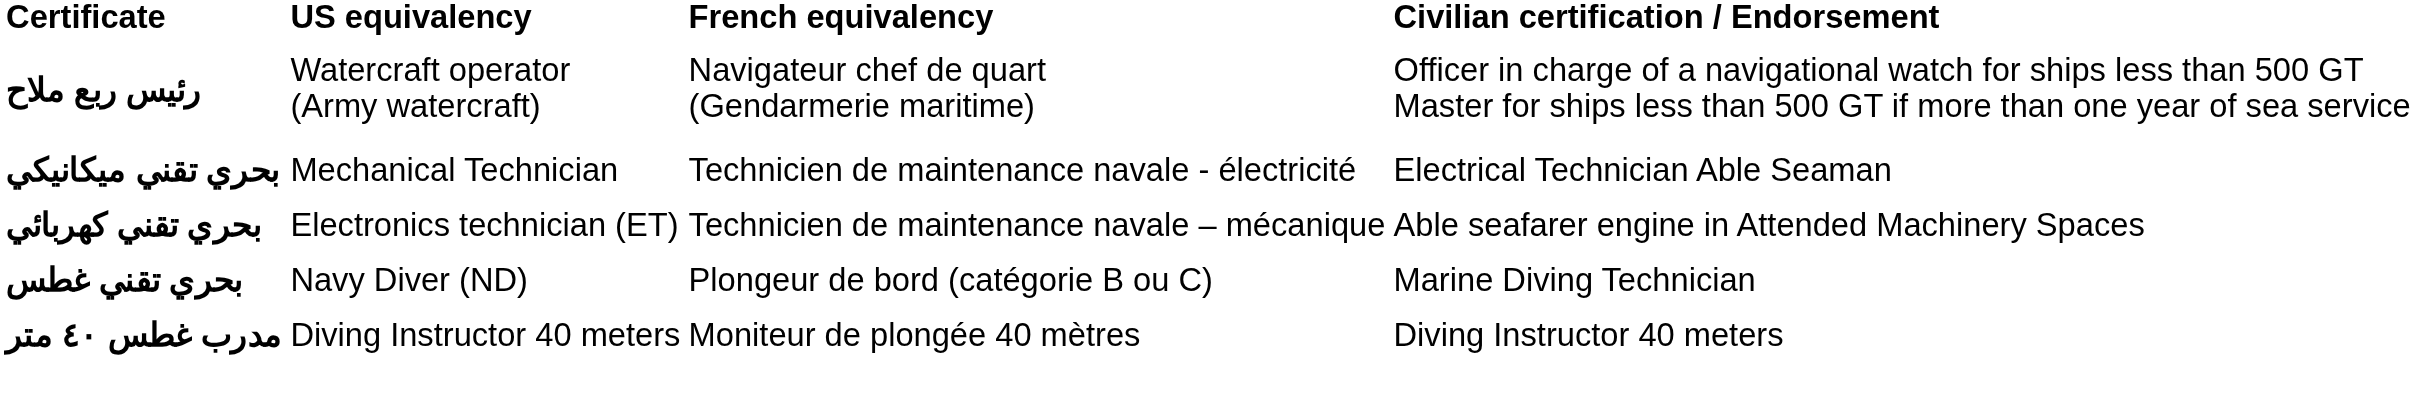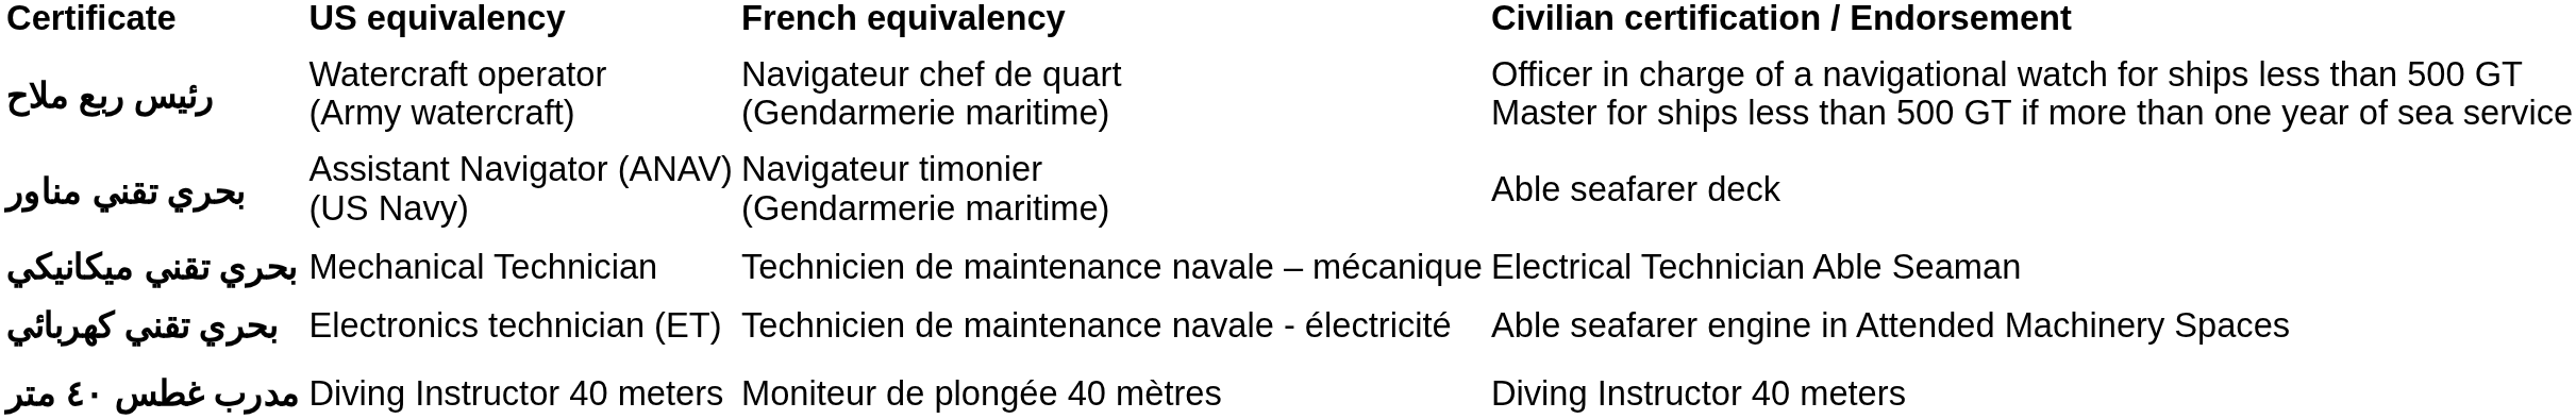 <table style="width:100;" Certificate="wikitable">
 <tr>
 <th style="text-align: left;">Certificate</th>
 <th style="text-align: left;">US equivalency</th>
 <th style="text-align: left;">French equivalency</th>
 <th style="text-align: left;">Civilian certification / Endorsement</th>
 </tr>
 <tr>
 <td></td>
 </tr>
 <tr>
 <td><strong>رئيس ربع ملاح</strong></td>
 <td>Watercraft operator <br> (Army watercraft)</td>
 <td>Navigateur chef de quart <br> (Gendarmerie maritime)</td>
 <td>Officer in charge of a navigational watch for ships less than 500 GT <br> Master for ships less than 500 GT if more than one year of sea service</td>
 </tr>
 <tr>
 <td></td>
 </tr>
 <tr>
+<td><strong>بحري تقني مناور</strong></td>
+<td>Assistant Navigator (ANAV) <br> (US Navy)</td>
+<td>Navigateur timonier <br> (Gendarmerie maritime)</td>
+<td>Able seafarer deck</td>
+</tr>
+<tr>
 <td></td>
 </tr>
 <tr>
 <td><strong>بحري تقني ميكانيكي</strong></td>
 <td>Mechanical Technician</td>
-<td>Technicien de maintenance navale - électricité</td>
+<td>Technicien de maintenance navale – mécanique</td>
 <td>Electrical Technician Able Seaman</td>
 </tr>
 <tr>
 <td></td>
 </tr>
 <tr>
 <td><strong>بحري تقني كهربائي</strong></td>
 <td>Electronics technician  (ET)</td>
-<td>Technicien de maintenance navale – mécanique</td>
+<td>Technicien de maintenance navale - électricité</td>
 <td>Able seafarer engine  in Attended Machinery Spaces</td>
 </tr>
 <tr>
 <td></td>
-</tr>
-<tr>
-<td><strong>بحري تقني غطس</strong></td>
-<td>Navy Diver (ND)</td>
-<td>Plongeur de bord (catégorie B ou C)</td>
-<td>Marine Diving Technician</td>
 </tr>
 <tr>
 <td></td>
 </tr>
 <tr>
 <td><strong>مدرب غطس ٤٠ متر</strong></td>
 <td>Diving Instructor 40 meters</td>
 <td>Moniteur de plongée 40 mètres</td>
 <td>Diving Instructor 40 meters</td>
 </tr>
 <tr>
 </tr>
 </table>
